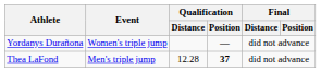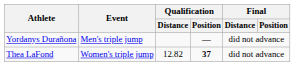 <table class=wikitable style="font-size:90%">
 <tr>
 <th rowspan="2">Athlete</th>
 <th rowspan="2">Event</th>
 <th colspan="2">Qualification</th>
 <th colspan="2">Final</th>
 </tr>
 <tr style="font-size:95%">
 <th>Distance</th>
 <th>Position</th>
 <th>Distance</th>
 <th>Position</th>
 </tr>
 <tr align=center>
 <td align=left><a href='#'>Yordanys Durañona</a></td>
-<td align=left><a href='#'>Women's triple jump</a></td>
+<td align=left><a href='#'>Men's triple jump</a></td>
 <td></td>
 <td>—</td>
 <td colspan=2>did not advance</td>
 </tr>
 <tr align=center>
 <td align=left><a href='#'>Thea LaFond</a></td>
-<td align=left><a href='#'>Men's triple jump</a></td>
-<td>12.28</td>
+<td align=left><a href='#'>Women's triple jump</a></td>
+<td>12.82</td>
 <td><strong>37</strong></td>
 <td colspan=2>did not advance</td>
 </tr>
 </table>
